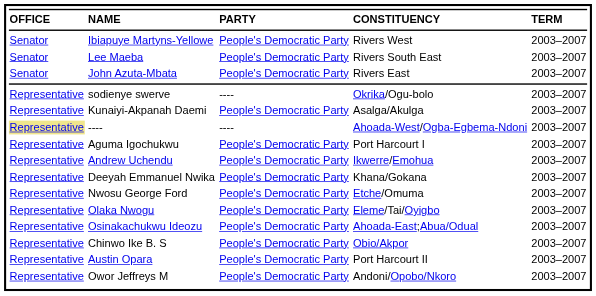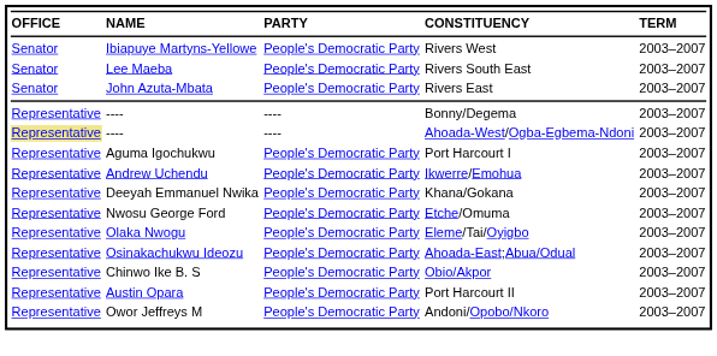 <table cellpadding=1 cellspacing=4 style="margin:3px; border:3px solid #000000;">
 <tr>
 <td bgcolor=#000000 colspan=5></td>
 </tr>
 <tr>
 <td><strong>OFFICE</strong></td>
 <td><strong>NAME</strong></td>
 <td><strong>PARTY</strong></td>
 <td><strong>CONSTITUENCY</strong></td>
 <td><strong>TERM</strong></td>
 </tr>
 <tr>
 <td bgcolor=#000000 colspan=5></td>
 </tr>
 <tr>
 <td><a href='#'>Senator</a></td>
 <td><a href='#'>Ibiapuye Martyns-Yellowe</a></td>
 <td><a href='#'>People's Democratic Party</a></td>
 <td>Rivers West</td>
 <td>2003–2007</td>
 </tr>
 <tr>
 <td><a href='#'>Senator</a></td>
 <td><a href='#'>Lee Maeba</a></td>
 <td><a href='#'>People's Democratic Party</a></td>
 <td>Rivers South East</td>
 <td>2003–2007</td>
 </tr>
 <tr>
 <td><a href='#'>Senator</a></td>
 <td><a href='#'>John Azuta-Mbata</a></td>
 <td><a href='#'>People's Democratic Party</a></td>
 <td>Rivers East</td>
 <td>2003–2007</td>
 </tr>
 <tr>
 <td bgcolor=#000000 colspan=5></td>
 </tr>
 <tr>
 <td><a href='#'>Representative</a></td>
-<td>sodienye swerve</td>
 <td>----</td>
-<td><a href='#'>Okrika</a>/Ogu-bolo</td>
-<td>2003–2007</td>
-</tr>
-<tr>
-<td><a href='#'>Representative</a></td>
-<td>Kunaiyi-Akpanah Daemi</td>
-<td><a href='#'>People's Democratic Party</a></td>
-<td>Asalga/Akulga</td>
+<td>----</td>
+<td>Bonny/Degema</td>
 <td>2003–2007</td>
 </tr>
 <tr>
 <td style="background: khaki;"><a href='#'>Representative</a></td>
 <td>----</td>
 <td>----</td>
 <td><a href='#'>Ahoada-West</a>/<a href='#'>Ogba-Egbema-Ndoni</a></td>
 <td>2003–2007</td>
 </tr>
 <tr>
 <td><a href='#'>Representative</a></td>
 <td>Aguma Igochukwu</td>
 <td><a href='#'>People's Democratic Party</a></td>
 <td>Port Harcourt I</td>
 <td>2003–2007</td>
 </tr>
 <tr>
 <td><a href='#'>Representative</a></td>
 <td><a href='#'>Andrew Uchendu</a></td>
 <td><a href='#'>People's Democratic Party</a></td>
 <td><a href='#'>Ikwerre</a>/<a href='#'>Emohua</a></td>
 <td>2003–2007</td>
 </tr>
 <tr>
 <td><a href='#'>Representative</a></td>
 <td>Deeyah Emmanuel Nwika</td>
 <td><a href='#'>People's Democratic Party</a></td>
 <td>Khana/Gokana</td>
 <td>2003–2007</td>
 </tr>
 <tr>
 <td><a href='#'>Representative</a></td>
 <td>Nwosu George Ford</td>
 <td><a href='#'>People's Democratic Party</a></td>
 <td><a href='#'>Etche</a>/Omuma</td>
 <td>2003–2007</td>
 </tr>
 <tr>
 <td><a href='#'>Representative</a></td>
 <td><a href='#'>Olaka Nwogu</a></td>
 <td><a href='#'>People's Democratic Party</a></td>
 <td><a href='#'>Eleme</a>/Tai/<a href='#'>Oyigbo</a></td>
 <td>2003–2007</td>
 </tr>
 <tr>
 <td><a href='#'>Representative</a></td>
 <td><a href='#'>Osinakachukwu Ideozu</a></td>
 <td><a href='#'>People's Democratic Party</a></td>
 <td><a href='#'>Ahoada-East</a>;<a href='#'>Abua/Odual</a></td>
 <td>2003–2007</td>
 </tr>
 <tr>
 <td><a href='#'>Representative</a></td>
 <td>Chinwo Ike B. S</td>
 <td><a href='#'>People's Democratic Party</a></td>
 <td><a href='#'>Obio/Akpor</a></td>
 <td>2003–2007</td>
 </tr>
 <tr>
 <td><a href='#'>Representative</a></td>
 <td><a href='#'>Austin Opara</a></td>
 <td><a href='#'>People's Democratic Party</a></td>
 <td>Port Harcourt II</td>
 <td>2003–2007</td>
 </tr>
 <tr>
 <td><a href='#'>Representative</a></td>
 <td>Owor Jeffreys M</td>
 <td><a href='#'>People's Democratic Party</a></td>
 <td>Andoni/<a href='#'>Opobo/Nkoro</a></td>
 <td>2003–2007</td>
 </tr>
 <tr>
 </tr>
 </table>
